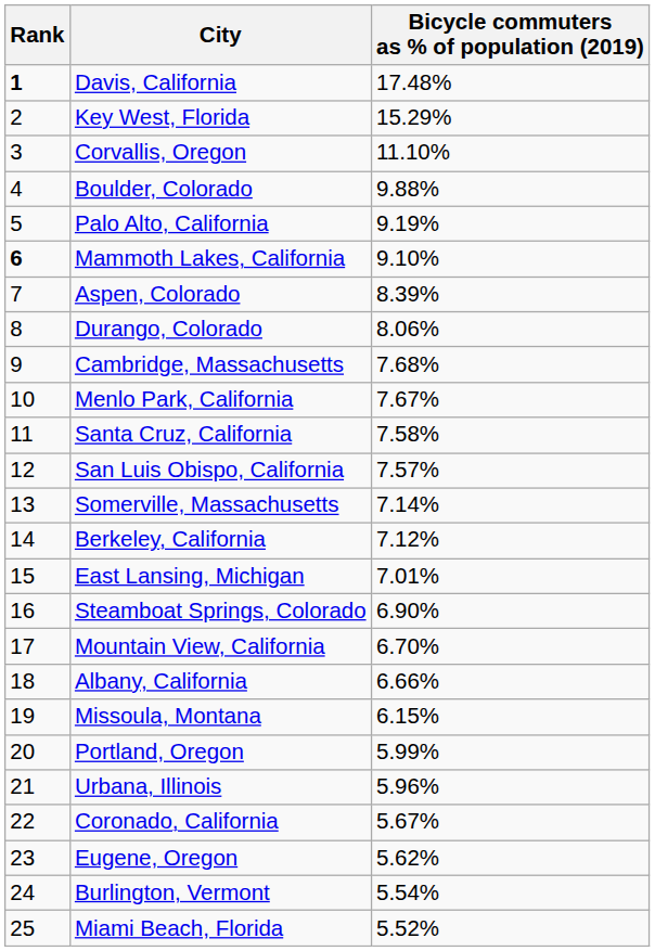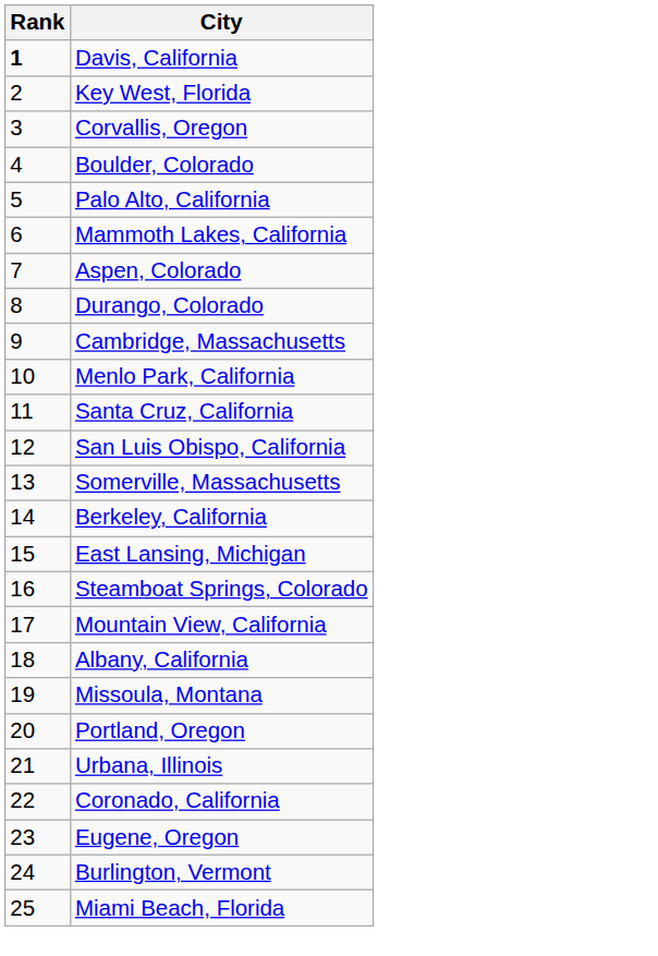 <table class="wikitable sortable">
 <tr>
 <th>Rank</th>
 <th>City</th>
-<th>Bicycle commuters<br>as % of population (2019)</th>
 </tr>
 <tr>
 <td><strong>1</strong></td>
 <td><a href='#'>Davis, California</a></td>
-<td>17.48%</td>
 </tr>
 <tr>
 <td>2</td>
 <td><a href='#'>Key West, Florida</a></td>
-<td>15.29%</td>
 </tr>
 <tr>
 <td>3</td>
 <td><a href='#'>Corvallis, Oregon</a></td>
-<td>11.10%</td>
 </tr>
 <tr>
 <td>4</td>
 <td><a href='#'>Boulder, Colorado</a></td>
-<td>9.88%</td>
 </tr>
 <tr>
 <td>5</td>
 <td><a href='#'>Palo Alto, California</a></td>
-<td>9.19%</td>
 </tr>
 <tr>
-<td><strong>6</strong></td>
+<td>6</td>
 <td><a href='#'>Mammoth Lakes, California</a></td>
-<td>9.10%</td>
 </tr>
 <tr>
 <td>7</td>
 <td><a href='#'>Aspen, Colorado</a></td>
-<td>8.39%</td>
 </tr>
 <tr>
 <td>8</td>
 <td><a href='#'>Durango, Colorado</a></td>
-<td>8.06%</td>
 </tr>
 <tr>
 <td>9</td>
 <td><a href='#'>Cambridge, Massachusetts</a></td>
-<td>7.68%</td>
 </tr>
 <tr>
 <td>10</td>
 <td><a href='#'>Menlo Park, California</a></td>
-<td>7.67%</td>
 </tr>
 <tr>
 <td>11</td>
 <td><a href='#'>Santa Cruz, California</a></td>
-<td>7.58%</td>
 </tr>
 <tr>
 <td>12</td>
 <td><a href='#'>San Luis Obispo, California</a></td>
-<td>7.57%</td>
 </tr>
 <tr>
 <td>13</td>
 <td><a href='#'>Somerville, Massachusetts</a></td>
-<td>7.14%</td>
 </tr>
 <tr>
 <td>14</td>
 <td><a href='#'>Berkeley, California</a></td>
-<td>7.12%</td>
 </tr>
 <tr>
 <td>15</td>
 <td><a href='#'>East Lansing, Michigan</a></td>
-<td>7.01%</td>
 </tr>
 <tr>
 <td>16</td>
 <td><a href='#'>Steamboat Springs, Colorado</a></td>
-<td>6.90%</td>
 </tr>
 <tr>
 <td>17</td>
 <td><a href='#'>Mountain View, California</a></td>
-<td>6.70%</td>
 </tr>
 <tr>
 <td>18</td>
 <td><a href='#'>Albany, California</a></td>
-<td>6.66%</td>
 </tr>
 <tr>
 <td>19</td>
 <td><a href='#'>Missoula, Montana</a></td>
-<td>6.15%</td>
 </tr>
 <tr>
 <td>20</td>
 <td><a href='#'>Portland, Oregon</a></td>
-<td>5.99%</td>
 </tr>
 <tr>
 <td>21</td>
 <td><a href='#'>Urbana, Illinois</a></td>
-<td>5.96%</td>
 </tr>
 <tr>
 <td>22</td>
 <td><a href='#'>Coronado, California</a></td>
-<td>5.67%</td>
 </tr>
 <tr>
 <td>23</td>
 <td><a href='#'>Eugene, Oregon</a></td>
-<td>5.62%</td>
 </tr>
 <tr>
 <td>24</td>
 <td><a href='#'>Burlington, Vermont</a></td>
-<td>5.54%</td>
 </tr>
 <tr>
 <td>25</td>
 <td><a href='#'>Miami Beach, Florida</a></td>
-<td>5.52%</td>
 </tr>
 </table>
